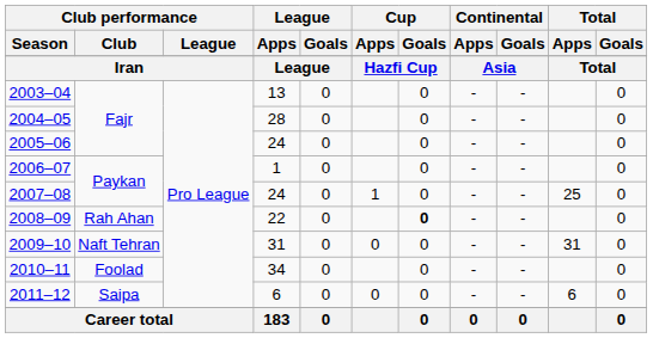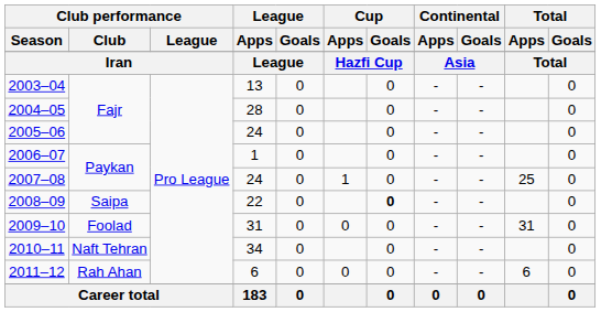 <table class="wikitable" style="text-align:center">
 <tr>
 <th colspan=3>Club performance</th>
 <th colspan=2>League</th>
 <th colspan=2>Cup</th>
 <th colspan=2>Continental</th>
 <th colspan=2>Total</th>
 </tr>
 <tr>
 <th>Season</th>
 <th>Club</th>
 <th>League</th>
 <th>Apps</th>
 <th>Goals</th>
 <th>Apps</th>
 <th>Goals</th>
 <th>Apps</th>
 <th>Goals</th>
 <th>Apps</th>
 <th>Goals</th>
 </tr>
 <tr>
 </tr>
 <tr>
 <th colspan=3>Iran</th>
 <th colspan=2>League</th>
 <th colspan=2><a href='#'>Hazfi Cup</a></th>
 <th colspan=2><a href='#'>Asia</a></th>
 <th colspan=2>Total</th>
 </tr>
 <tr>
 <td><a href='#'>2003–04</a></td>
 <td rowspan="3"><a href='#'>Fajr</a></td>
 <td rowspan="9"><a href='#'>Pro League</a></td>
 <td>13</td>
 <td>0</td>
 <td></td>
 <td>0</td>
 <td>-</td>
 <td>-</td>
 <td></td>
 <td>0</td>
 </tr>
 <tr>
 <td><a href='#'>2004–05</a></td>
 <td>28</td>
 <td>0</td>
 <td></td>
 <td>0</td>
 <td>-</td>
 <td>-</td>
 <td></td>
 <td>0</td>
 </tr>
 <tr>
 <td><a href='#'>2005–06</a></td>
 <td>24</td>
 <td>0</td>
 <td></td>
 <td>0</td>
 <td>-</td>
 <td>-</td>
 <td></td>
 <td>0</td>
 </tr>
 <tr>
 <td><a href='#'>2006–07</a></td>
 <td rowspan="2"><a href='#'>Paykan</a></td>
 <td>1</td>
 <td>0</td>
 <td></td>
 <td>0</td>
 <td>-</td>
 <td>-</td>
 <td></td>
 <td>0</td>
 </tr>
 <tr>
 <td><a href='#'>2007–08</a></td>
 <td>24</td>
 <td>0</td>
 <td>1</td>
 <td>0</td>
 <td>-</td>
 <td>-</td>
 <td>25</td>
 <td>0</td>
 </tr>
 <tr>
 <td><a href='#'>2008–09</a></td>
-<td rowspan="1"><a href='#'>Rah Ahan</a></td>
+<td rowspan="1"><a href='#'>Saipa</a></td>
 <td>22</td>
 <td>0</td>
 <td></td>
 <td><strong>0</strong></td>
 <td>-</td>
 <td>-</td>
 <td></td>
 <td>0</td>
 </tr>
 <tr>
 <td><a href='#'>2009–10</a></td>
-<td rowspan="1"><a href='#'>Naft Tehran</a></td>
+<td rowspan="1"><a href='#'>Foolad</a></td>
 <td>31</td>
 <td>0</td>
 <td>0</td>
 <td>0</td>
 <td>-</td>
 <td>-</td>
 <td>31</td>
 <td>0</td>
 </tr>
 <tr>
 <td><a href='#'>2010–11</a></td>
-<td rowspan="1"><a href='#'>Foolad</a></td>
+<td rowspan="1"><a href='#'>Naft Tehran</a></td>
 <td>34</td>
 <td>0</td>
 <td></td>
 <td>0</td>
 <td>-</td>
 <td>-</td>
 <td></td>
 <td>0</td>
 </tr>
 <tr>
 <td><a href='#'>2011–12</a></td>
-<td rowspan="1"><a href='#'>Saipa</a></td>
+<td rowspan="1"><a href='#'>Rah Ahan</a></td>
 <td>6</td>
 <td>0</td>
 <td>0</td>
 <td>0</td>
 <td>-</td>
 <td>-</td>
 <td>6</td>
 <td>0</td>
 </tr>
 <tr>
 </tr>
 <tr>
 <th colspan=3>Career total</th>
 <th>183</th>
 <th>0</th>
 <th></th>
 <th>0</th>
 <th>0</th>
 <th>0</th>
 <th></th>
 <th>0</th>
 </tr>
 </table>
